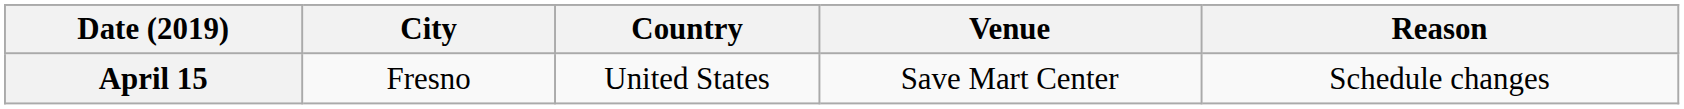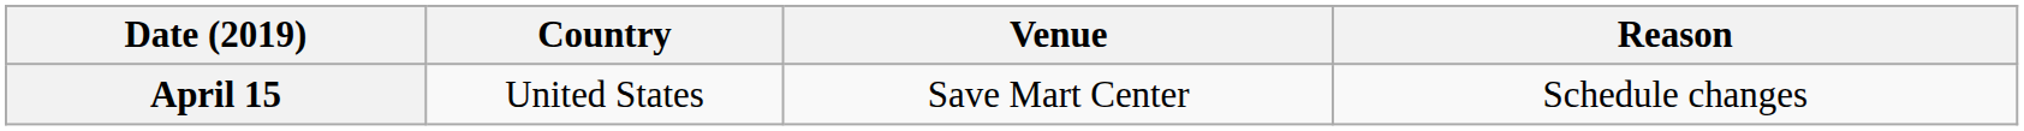 <table class="wikitable plainrowheaders" style="text-align:center;">
 <tr>
 <th scope="col" style="width:12em;">Date (2019)</th>
-<th scope="col" style="width:10em;">City</th>
 <th scope="col" style="width:10em;">Country</th>
 <th scope="col" style="width:16em;">Venue</th>
 <th scope="col" style="width:20em;">Reason</th>
 </tr>
 <tr>
 <th scope="row" style="text-align:center;">April 15</th>
-<td>Fresno</td>
 <td>United States</td>
 <td>Save Mart Center</td>
 <td>Schedule changes</td>
 </tr>
 </table>
